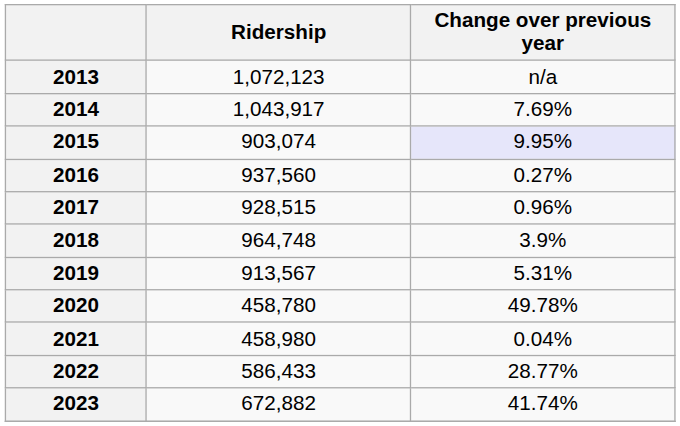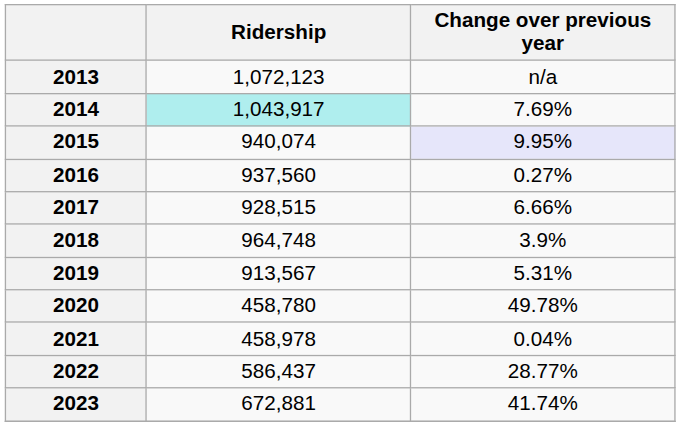 <table class="wikitable"  style="text-align:center; width:520px; margin:auto;">
 <tr>
 <th style="width:50px"></th>
 <th style="width:100px">Ridership</th>
 <th style="width:100px">Change over previous year</th>
 </tr>
 <tr>
 <th>2013</th>
 <td>1,072,123</td>
 <td>n/a</td>
 </tr>
 <tr>
 <th>2014</th>
-<td>1,043,917</td>
+<td style="background: paleturquoise;">1,043,917</td>
 <td>7.69%</td>
 </tr>
 <tr>
 <th>2015</th>
-<td>903,074</td>
+<td>940,074</td>
 <td style="background: lavender;">9.95%</td>
 </tr>
 <tr>
 <th>2016</th>
 <td>937,560</td>
 <td>0.27%</td>
 </tr>
 <tr>
 <th>2017</th>
 <td>928,515</td>
-<td>0.96%</td>
+<td>6.66%</td>
 </tr>
 <tr>
 <th>2018</th>
 <td>964,748</td>
 <td>3.9%</td>
 </tr>
 <tr>
 <th>2019</th>
 <td>913,567</td>
 <td>5.31%</td>
 </tr>
 <tr>
 <th>2020</th>
 <td>458,780</td>
 <td>49.78%</td>
 </tr>
 <tr>
 <th>2021</th>
-<td>458,980</td>
+<td>458,978</td>
 <td>0.04%</td>
 </tr>
 <tr>
 <th>2022</th>
-<td>586,433</td>
+<td>586,437</td>
 <td>28.77%</td>
 </tr>
 <tr>
 <th>2023</th>
-<td>672,882</td>
+<td>672,881</td>
 <td>41.74%</td>
 </tr>
 <tr>
 </tr>
 </table>
